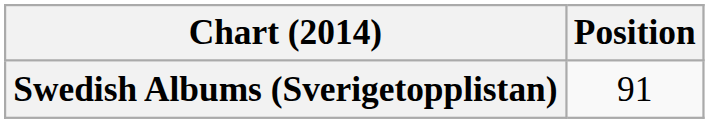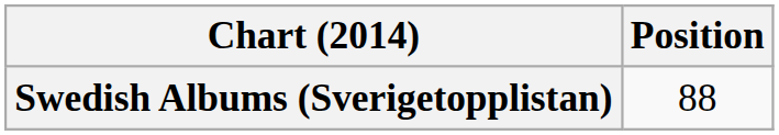 <table class="wikitable plainrowheaders" style="text-align:center">
 <tr>
 <th scope="col">Chart (2014)</th>
 <th scope="col">Position</th>
 </tr>
 <tr>
 <th scope="row">Swedish Albums (Sverigetopplistan)</th>
-<td>91</td>
+<td>88</td>
 </tr>
 </table>
